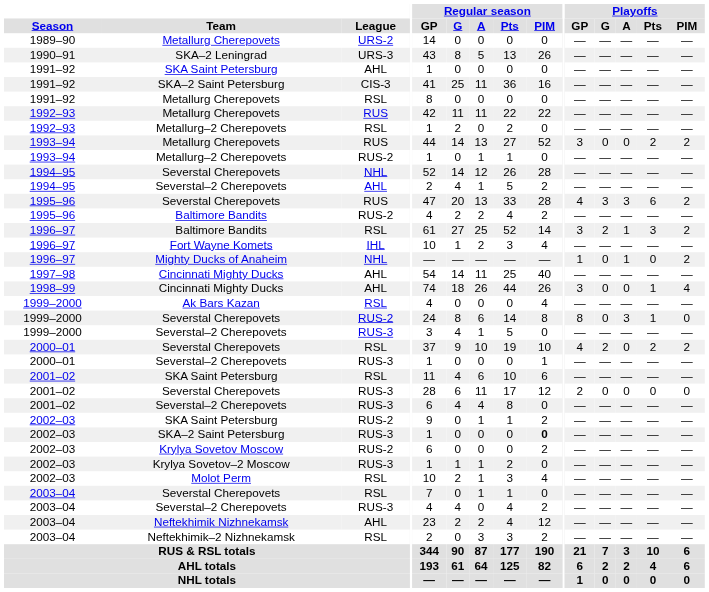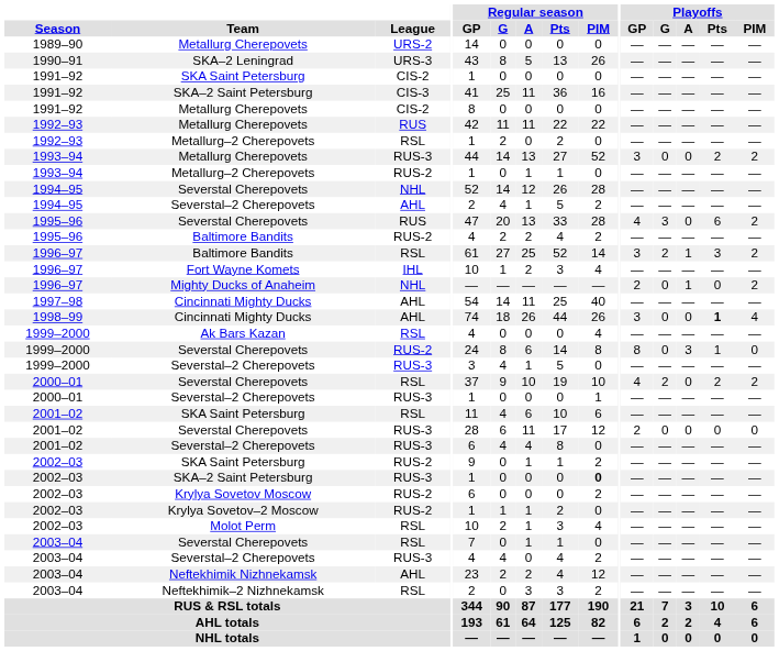 <table border="0" cellpadding="1" cellspacing="0" style="text-align:center; width:60em">
 <tr bgcolor="#e0e0e0">
 <th colspan="3" bgcolor="#ffffff"></th>
 <th rowspan="100" bgcolor="#ffffff"></th>
 <th colspan="5"><a href='#'>Regular season</a></th>
 <th rowspan="100" bgcolor="#ffffff"></th>
 <th colspan="5"><a href='#'>Playoffs</a></th>
 </tr>
 <tr bgcolor="#e0e0e0">
 <th><a href='#'>Season</a></th>
 <th>Team</th>
 <th>League</th>
 <th>GP</th>
 <th><a href='#'>G</a></th>
 <th><a href='#'>A</a></th>
 <th><a href='#'>Pts</a></th>
 <th><a href='#'>PIM</a></th>
 <th>GP</th>
 <th>G</th>
 <th>A</th>
 <th>Pts</th>
 <th>PIM</th>
 </tr>
 <tr>
 <td>1989–90</td>
 <td><a href='#'>Metallurg Cherepovets</a></td>
 <td><a href='#'>URS-2</a></td>
 <td>14</td>
 <td>0</td>
 <td>0</td>
 <td>0</td>
 <td>0</td>
 <td>—</td>
 <td>—</td>
 <td>—</td>
 <td>—</td>
 <td>—</td>
 </tr>
 <tr bgcolor="#f0f0f0">
 <td>1990–91</td>
 <td>SKA–2 Leningrad</td>
 <td>URS-3</td>
 <td>43</td>
 <td>8</td>
 <td>5</td>
 <td>13</td>
 <td>26</td>
 <td>—</td>
 <td>—</td>
 <td>—</td>
 <td>—</td>
 <td>—</td>
 </tr>
 <tr>
 <td>1991–92</td>
 <td><a href='#'>SKA Saint Petersburg</a></td>
-<td>AHL</td>
+<td>CIS-2</td>
 <td>1</td>
 <td>0</td>
 <td>0</td>
 <td>0</td>
 <td>0</td>
 <td>—</td>
 <td>—</td>
 <td>—</td>
 <td>—</td>
 <td>—</td>
 </tr>
 <tr bgcolor="#f0f0f0">
 <td>1991–92</td>
 <td>SKA–2 Saint Petersburg</td>
 <td>CIS-3</td>
 <td>41</td>
 <td>25</td>
 <td>11</td>
 <td>36</td>
 <td>16</td>
 <td>—</td>
 <td>—</td>
 <td>—</td>
 <td>—</td>
 <td>—</td>
 </tr>
 <tr>
 <td>1991–92</td>
 <td>Metallurg Cherepovets</td>
-<td>RSL</td>
+<td>CIS-2</td>
 <td>8</td>
 <td>0</td>
 <td>0</td>
 <td>0</td>
 <td>0</td>
 <td>—</td>
 <td>—</td>
 <td>—</td>
 <td>—</td>
 <td>—</td>
 </tr>
 <tr bgcolor="#f0f0f0">
 <td><a href='#'>1992–93</a></td>
 <td>Metallurg Cherepovets</td>
 <td><a href='#'>RUS</a></td>
 <td>42</td>
 <td>11</td>
 <td>11</td>
 <td>22</td>
 <td>22</td>
 <td>—</td>
 <td>—</td>
 <td>—</td>
 <td>—</td>
 <td>—</td>
 </tr>
 <tr>
 <td><a href='#'>1992–93</a></td>
 <td>Metallurg–2 Cherepovets</td>
 <td>RSL</td>
 <td>1</td>
 <td>2</td>
 <td>0</td>
 <td>2</td>
 <td>0</td>
 <td>—</td>
 <td>—</td>
 <td>—</td>
 <td>—</td>
 <td>—</td>
 </tr>
 <tr bgcolor="#f0f0f0">
 <td><a href='#'>1993–94</a></td>
 <td>Metallurg Cherepovets</td>
-<td>RUS</td>
+<td>RUS-3</td>
 <td>44</td>
 <td>14</td>
 <td>13</td>
 <td>27</td>
 <td>52</td>
 <td>3</td>
 <td>0</td>
 <td>0</td>
 <td>2</td>
 <td>2</td>
 </tr>
 <tr>
 <td><a href='#'>1993–94</a></td>
 <td>Metallurg–2 Cherepovets</td>
 <td>RUS-2</td>
 <td>1</td>
 <td>0</td>
 <td>1</td>
 <td>1</td>
 <td>0</td>
 <td>—</td>
 <td>—</td>
 <td>—</td>
 <td>—</td>
 <td>—</td>
 </tr>
 <tr bgcolor="#f0f0f0">
 <td><a href='#'>1994–95</a></td>
 <td>Severstal Cherepovets</td>
 <td><a href='#'>NHL</a></td>
 <td>52</td>
 <td>14</td>
 <td>12</td>
 <td>26</td>
 <td>28</td>
 <td>—</td>
 <td>—</td>
 <td>—</td>
 <td>—</td>
 <td>—</td>
 </tr>
 <tr>
 <td><a href='#'>1994–95</a></td>
 <td>Severstal–2 Cherepovets</td>
 <td><a href='#'>AHL</a></td>
 <td>2</td>
 <td>4</td>
 <td>1</td>
 <td>5</td>
 <td>2</td>
 <td>—</td>
 <td>—</td>
 <td>—</td>
 <td>—</td>
 <td>—</td>
 </tr>
 <tr bgcolor="#f0f0f0">
 <td><a href='#'>1995–96</a></td>
 <td>Severstal Cherepovets</td>
 <td>RUS</td>
 <td>47</td>
 <td>20</td>
 <td>13</td>
 <td>33</td>
 <td>28</td>
 <td>4</td>
 <td>3</td>
-<td>3</td>
+<td>0</td>
 <td>6</td>
 <td>2</td>
 </tr>
 <tr>
 <td><a href='#'>1995–96</a></td>
 <td><a href='#'>Baltimore Bandits</a></td>
 <td>RUS-2</td>
 <td>4</td>
 <td>2</td>
 <td>2</td>
 <td>4</td>
 <td>2</td>
 <td>—</td>
 <td>—</td>
 <td>—</td>
 <td>—</td>
 <td>—</td>
 </tr>
 <tr bgcolor="#f0f0f0">
 <td><a href='#'>1996–97</a></td>
 <td>Baltimore Bandits</td>
 <td>RSL</td>
 <td>61</td>
 <td>27</td>
 <td>25</td>
 <td>52</td>
 <td>14</td>
 <td>3</td>
 <td>2</td>
 <td>1</td>
 <td>3</td>
 <td>2</td>
 </tr>
 <tr>
 <td><a href='#'>1996–97</a></td>
 <td><a href='#'>Fort Wayne Komets</a></td>
 <td><a href='#'>IHL</a></td>
 <td>10</td>
 <td>1</td>
 <td>2</td>
 <td>3</td>
 <td>4</td>
 <td>—</td>
 <td>—</td>
 <td>—</td>
 <td>—</td>
 <td>—</td>
 </tr>
 <tr bgcolor="#f0f0f0">
 <td><a href='#'>1996–97</a></td>
 <td><a href='#'>Mighty Ducks of Anaheim</a></td>
 <td><a href='#'>NHL</a></td>
 <td>—</td>
 <td>—</td>
 <td>—</td>
 <td>—</td>
 <td>—</td>
-<td>1</td>
+<td>2</td>
 <td>0</td>
 <td>1</td>
 <td>0</td>
 <td>2</td>
 </tr>
 <tr>
 <td><a href='#'>1997–98</a></td>
 <td><a href='#'>Cincinnati Mighty Ducks</a></td>
 <td>AHL</td>
 <td>54</td>
 <td>14</td>
 <td>11</td>
 <td>25</td>
 <td>40</td>
 <td>—</td>
 <td>—</td>
 <td>—</td>
 <td>—</td>
 <td>—</td>
 </tr>
 <tr bgcolor="#f0f0f0">
 <td><a href='#'>1998–99</a></td>
 <td>Cincinnati Mighty Ducks</td>
 <td>AHL</td>
 <td>74</td>
 <td>18</td>
 <td>26</td>
 <td>44</td>
 <td>26</td>
 <td>3</td>
 <td>0</td>
 <td>0</td>
-<td>1</td>
+<td><strong>1</strong></td>
 <td>4</td>
 </tr>
 <tr>
 <td><a href='#'>1999–2000</a></td>
 <td><a href='#'>Ak Bars Kazan</a></td>
 <td><a href='#'>RSL</a></td>
 <td>4</td>
 <td>0</td>
 <td>0</td>
 <td>0</td>
 <td>4</td>
 <td>—</td>
 <td>—</td>
 <td>—</td>
 <td>—</td>
 <td>—</td>
 </tr>
 <tr bgcolor="#f0f0f0">
 <td>1999–2000</td>
 <td>Severstal Cherepovets</td>
 <td><a href='#'>RUS-2</a></td>
 <td>24</td>
 <td>8</td>
 <td>6</td>
 <td>14</td>
 <td>8</td>
 <td>8</td>
 <td>0</td>
 <td>3</td>
 <td>1</td>
 <td>0</td>
 </tr>
 <tr>
 <td>1999–2000</td>
 <td>Severstal–2 Cherepovets</td>
 <td><a href='#'>RUS-3</a></td>
 <td>3</td>
 <td>4</td>
 <td>1</td>
 <td>5</td>
 <td>0</td>
 <td>—</td>
 <td>—</td>
 <td>—</td>
 <td>—</td>
 <td>—</td>
 </tr>
 <tr bgcolor="#f0f0f0">
 <td><a href='#'>2000–01</a></td>
 <td>Severstal Cherepovets</td>
 <td>RSL</td>
 <td>37</td>
 <td>9</td>
 <td>10</td>
 <td>19</td>
 <td>10</td>
 <td>4</td>
 <td>2</td>
 <td>0</td>
 <td>2</td>
 <td>2</td>
 </tr>
 <tr>
 <td>2000–01</td>
 <td>Severstal–2 Cherepovets</td>
 <td>RUS-3</td>
 <td>1</td>
 <td>0</td>
 <td>0</td>
 <td>0</td>
 <td>1</td>
 <td>—</td>
 <td>—</td>
 <td>—</td>
 <td>—</td>
 <td>—</td>
 </tr>
 <tr bgcolor="#f0f0f0">
 <td><a href='#'>2001–02</a></td>
 <td>SKA Saint Petersburg</td>
 <td>RSL</td>
 <td>11</td>
 <td>4</td>
 <td>6</td>
 <td>10</td>
 <td>6</td>
 <td>—</td>
 <td>—</td>
 <td>—</td>
 <td>—</td>
 <td>—</td>
 </tr>
 <tr>
 <td>2001–02</td>
 <td>Severstal Cherepovets</td>
 <td>RUS-3</td>
 <td>28</td>
 <td>6</td>
 <td>11</td>
 <td>17</td>
 <td>12</td>
 <td>2</td>
 <td>0</td>
 <td>0</td>
 <td>0</td>
 <td>0</td>
 </tr>
 <tr bgcolor="#f0f0f0">
 <td>2001–02</td>
 <td>Severstal–2 Cherepovets</td>
 <td>RUS-3</td>
 <td>6</td>
 <td>4</td>
 <td>4</td>
 <td>8</td>
 <td>0</td>
 <td>—</td>
 <td>—</td>
 <td>—</td>
 <td>—</td>
 <td>—</td>
 </tr>
 <tr>
 <td><a href='#'>2002–03</a></td>
 <td>SKA Saint Petersburg</td>
 <td>RUS-2</td>
 <td>9</td>
 <td>0</td>
 <td>1</td>
 <td>1</td>
 <td>2</td>
 <td>—</td>
 <td>—</td>
 <td>—</td>
 <td>—</td>
 <td>—</td>
 </tr>
 <tr bgcolor="#f0f0f0">
 <td>2002–03</td>
 <td>SKA–2 Saint Petersburg</td>
 <td>RUS-3</td>
 <td>1</td>
 <td>0</td>
 <td>0</td>
 <td>0</td>
 <td><strong>0</strong></td>
 <td>—</td>
 <td>—</td>
 <td>—</td>
 <td>—</td>
 <td>—</td>
 </tr>
 <tr>
 <td>2002–03</td>
 <td><a href='#'>Krylya Sovetov Moscow</a></td>
 <td>RUS-2</td>
 <td>6</td>
 <td>0</td>
 <td>0</td>
 <td>0</td>
 <td>2</td>
 <td>—</td>
 <td>—</td>
 <td>—</td>
 <td>—</td>
 <td>—</td>
 </tr>
 <tr bgcolor="#f0f0f0">
 <td>2002–03</td>
 <td>Krylya Sovetov–2 Moscow</td>
-<td>RUS-3</td>
+<td>RUS-2</td>
 <td>1</td>
 <td>1</td>
 <td>1</td>
 <td>2</td>
 <td>0</td>
 <td>—</td>
 <td>—</td>
 <td>—</td>
 <td>—</td>
 <td>—</td>
 </tr>
 <tr>
 <td>2002–03</td>
 <td><a href='#'>Molot Perm</a></td>
 <td>RSL</td>
 <td>10</td>
 <td>2</td>
 <td>1</td>
 <td>3</td>
 <td>4</td>
 <td>—</td>
 <td>—</td>
 <td>—</td>
 <td>—</td>
 <td>—</td>
 </tr>
 <tr bgcolor="#f0f0f0">
 <td><a href='#'>2003–04</a></td>
 <td>Severstal Cherepovets</td>
 <td>RSL</td>
 <td>7</td>
 <td>0</td>
 <td>1</td>
 <td>1</td>
 <td>0</td>
 <td>—</td>
 <td>—</td>
 <td>—</td>
 <td>—</td>
 <td>—</td>
 </tr>
 <tr>
 <td>2003–04</td>
 <td>Severstal–2 Cherepovets</td>
 <td>RUS-3</td>
 <td>4</td>
 <td>4</td>
 <td>0</td>
 <td>4</td>
 <td>2</td>
 <td>—</td>
 <td>—</td>
 <td>—</td>
 <td>—</td>
 <td>—</td>
 </tr>
 <tr bgcolor="#f0f0f0">
 <td>2003–04</td>
 <td><a href='#'>Neftekhimik Nizhnekamsk</a></td>
 <td>AHL</td>
 <td>23</td>
 <td>2</td>
 <td>2</td>
 <td>4</td>
 <td>12</td>
 <td>—</td>
 <td>—</td>
 <td>—</td>
 <td>—</td>
 <td>—</td>
 </tr>
 <tr>
 <td>2003–04</td>
 <td>Neftekhimik–2 Nizhnekamsk</td>
 <td>RSL</td>
 <td>2</td>
 <td>0</td>
 <td>3</td>
 <td>3</td>
 <td>2</td>
 <td>—</td>
 <td>—</td>
 <td>—</td>
 <td>—</td>
 <td>—</td>
 </tr>
 <tr bgcolor="#e0e0e0">
 <th colspan="3">RUS & RSL totals</th>
 <th>344</th>
 <th>90</th>
 <th>87</th>
 <th>177</th>
 <th>190</th>
 <th>21</th>
 <th>7</th>
 <th>3</th>
 <th>10</th>
 <th>6</th>
 </tr>
 <tr bgcolor="#e0e0e0">
 <th colspan="3">AHL totals</th>
 <th>193</th>
 <th>61</th>
 <th>64</th>
 <th>125</th>
 <th>82</th>
 <th>6</th>
 <th>2</th>
 <th>2</th>
 <th>4</th>
 <th>6</th>
 </tr>
 <tr bgcolor="#e0e0e0">
 <th colspan="3">NHL totals</th>
 <th>—</th>
 <th>—</th>
 <th>—</th>
 <th>—</th>
 <th>—</th>
 <th>1</th>
 <th>0</th>
 <th>0</th>
 <th>0</th>
 <th>0</th>
 </tr>
 </table>
